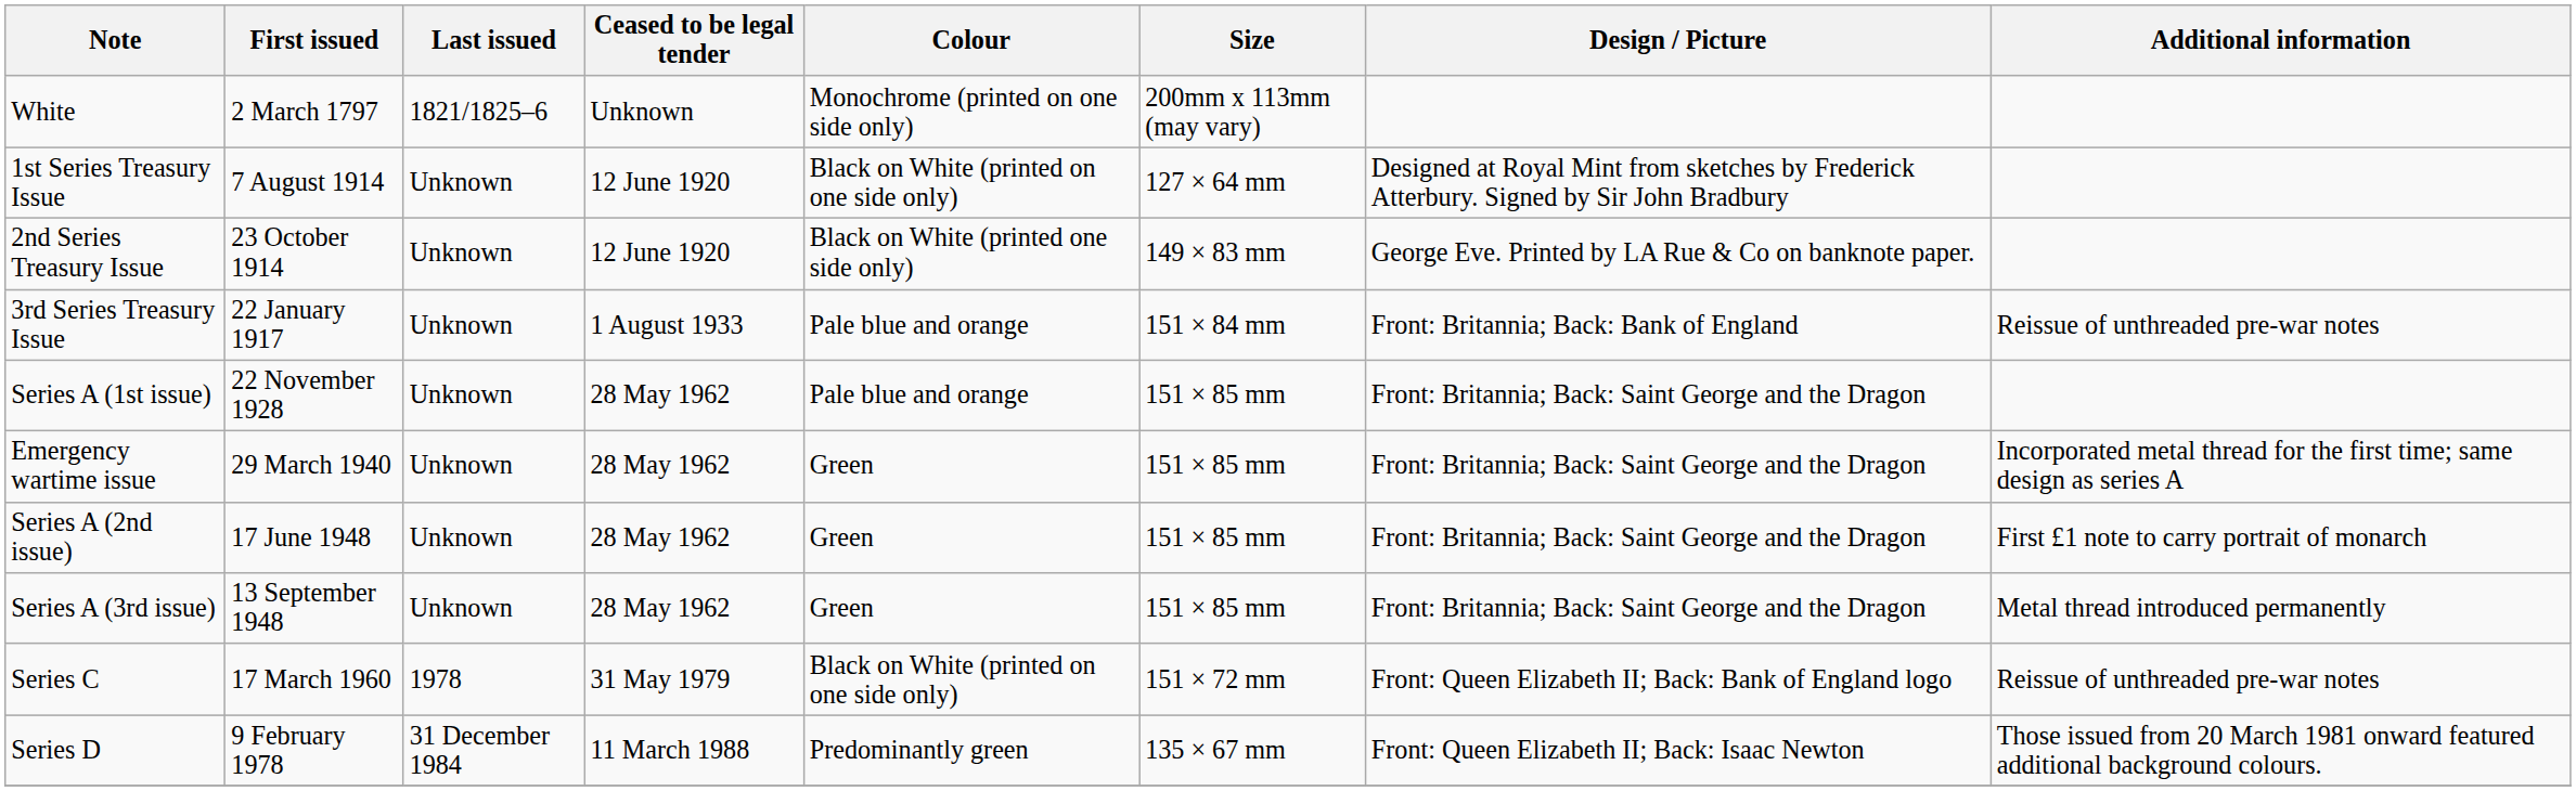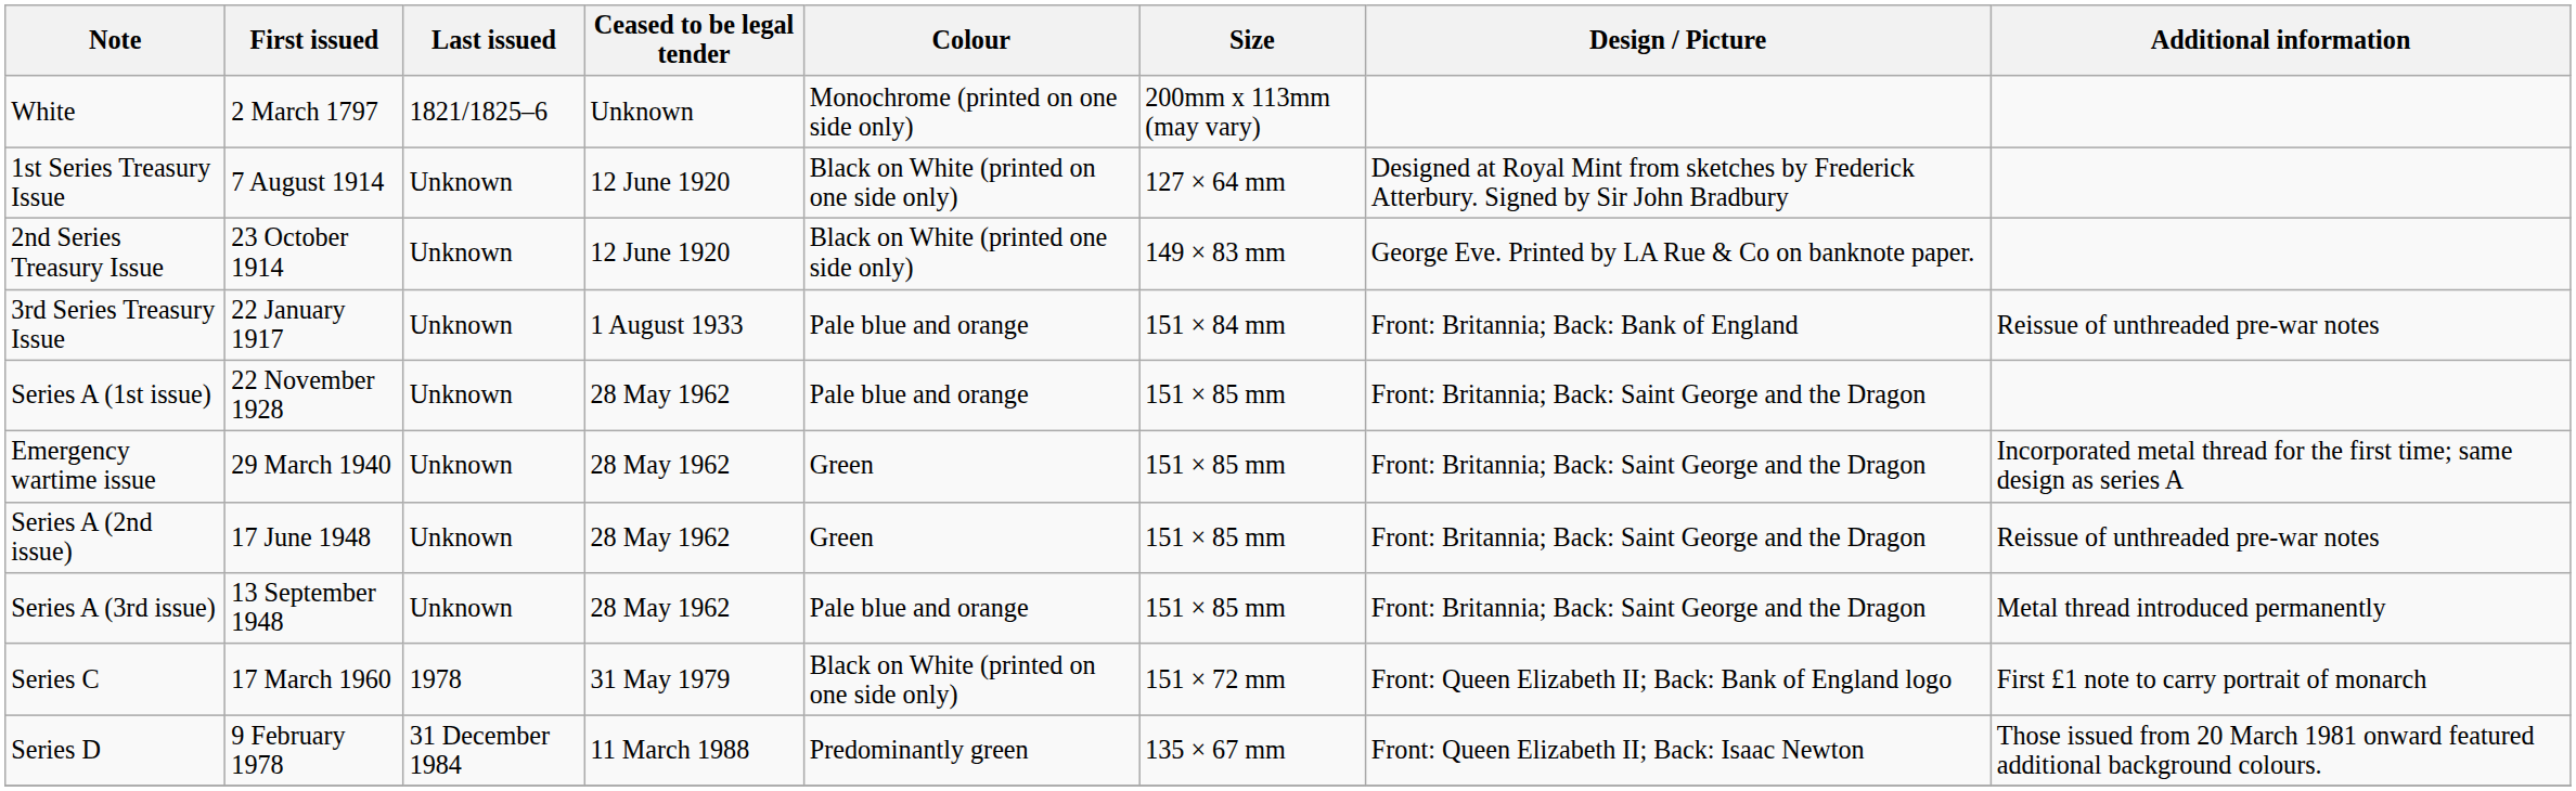 <table class="wikitable">
 <tr>
 <th>Note</th>
 <th>First issued</th>
 <th>Last issued</th>
 <th>Ceased to be legal tender</th>
 <th>Colour</th>
 <th>Size</th>
 <th>Design / Picture</th>
 <th>Additional information</th>
 </tr>
 <tr>
 <td>White</td>
 <td>2 March 1797</td>
 <td>1821/1825–6</td>
 <td>Unknown</td>
 <td>Monochrome (printed on one side only)</td>
 <td>200mm x 113mm (may vary)</td>
 <td></td>
 <td></td>
 </tr>
 <tr>
 <td>1st Series Treasury Issue</td>
 <td>7 August 1914</td>
 <td>Unknown</td>
 <td>12 June 1920</td>
 <td>Black on White (printed on one side only)</td>
 <td>127 × 64 mm</td>
 <td>Designed at Royal Mint from sketches by Frederick Atterbury. Signed by Sir John Bradbury</td>
 <td></td>
 </tr>
 <tr>
 <td>2nd Series Treasury Issue</td>
 <td>23 October 1914</td>
 <td>Unknown</td>
 <td>12 June 1920</td>
 <td>Black on White (printed one side only)</td>
 <td>149 × 83 mm</td>
 <td>George Eve. Printed by LA Rue & Co on banknote paper.</td>
 <td></td>
 </tr>
 <tr>
 <td>3rd Series Treasury Issue</td>
 <td>22 January 1917</td>
 <td>Unknown</td>
 <td>1 August 1933</td>
 <td>Pale blue and orange</td>
 <td>151 × 84 mm</td>
 <td>Front: Britannia; Back: Bank of England</td>
 <td>Reissue of unthreaded pre-war notes</td>
 </tr>
 <tr>
 <td>Series A (1st issue)</td>
 <td>22 November 1928</td>
 <td>Unknown</td>
 <td>28 May 1962</td>
 <td>Pale blue and orange</td>
 <td>151 × 85 mm</td>
 <td>Front: Britannia; Back: Saint George and the Dragon</td>
 <td></td>
 </tr>
 <tr>
 <td>Emergency wartime issue</td>
 <td>29 March 1940</td>
 <td>Unknown</td>
 <td>28 May 1962</td>
 <td>Green</td>
 <td>151 × 85 mm</td>
 <td>Front: Britannia; Back: Saint George and the Dragon</td>
 <td>Incorporated metal thread for the first time; same design as series A</td>
 </tr>
 <tr>
 <td>Series A (2nd issue)</td>
 <td>17 June 1948</td>
 <td>Unknown</td>
 <td>28 May 1962</td>
 <td>Green</td>
 <td>151 × 85 mm</td>
 <td>Front: Britannia; Back: Saint George and the Dragon</td>
-<td>First £1 note to carry portrait of monarch</td>
+<td>Reissue of unthreaded pre-war notes</td>
 </tr>
 <tr>
 <td>Series A (3rd issue)</td>
 <td>13 September 1948</td>
 <td>Unknown</td>
 <td>28 May 1962</td>
-<td>Green</td>
+<td>Pale blue and orange</td>
 <td>151 × 85 mm</td>
 <td>Front: Britannia; Back: Saint George and the Dragon</td>
 <td>Metal thread introduced permanently</td>
 </tr>
 <tr>
 <td>Series C</td>
 <td>17 March 1960</td>
 <td>1978</td>
 <td>31 May 1979</td>
 <td>Black on White (printed on one side only)</td>
 <td>151 × 72 mm</td>
 <td>Front: Queen Elizabeth II; Back: Bank of England logo</td>
-<td>Reissue of unthreaded pre-war notes</td>
+<td>First £1 note to carry portrait of monarch</td>
 </tr>
 <tr>
 <td>Series D</td>
 <td>9 February 1978</td>
 <td>31 December 1984</td>
 <td>11 March 1988</td>
 <td>Predominantly green</td>
 <td>135 × 67 mm</td>
 <td>Front: Queen Elizabeth II; Back: Isaac Newton</td>
 <td>Those issued from 20 March 1981 onward featured additional background colours.</td>
 </tr>
 <tr>
 </tr>
 </table>
